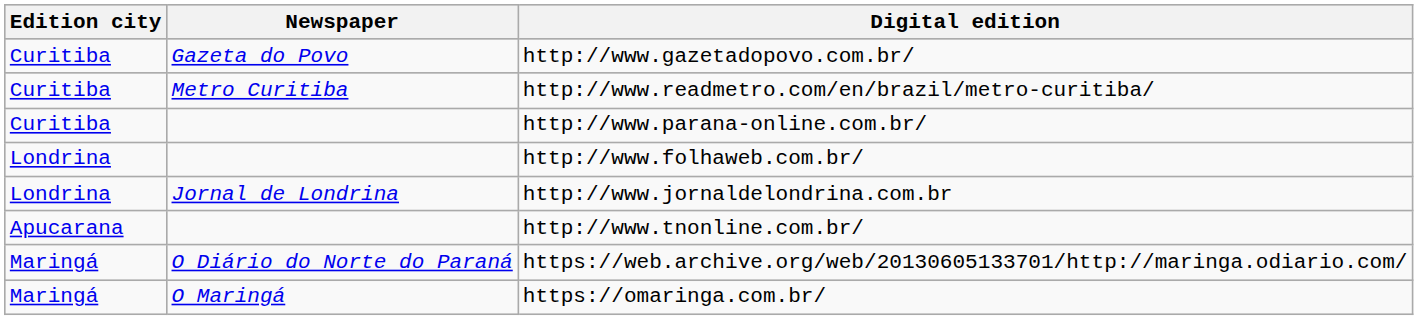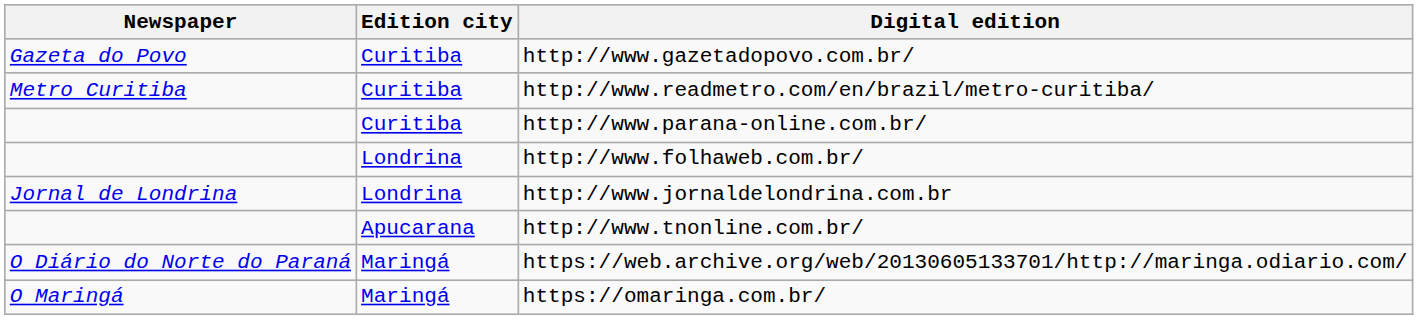 <table class="wikitable sortable">
 <tr style="text-align:center">
+<th>Newspaper</th>
 <th>Edition city</th>
-<th>Newspaper</th>
 <th>Digital edition</th>
 </tr>
 <tr>
+<td><em><a href='#'>Gazeta do Povo</a></em></td>
 <td><a href='#'>Curitiba</a></td>
-<td><em><a href='#'>Gazeta do Povo</a></em></td>
 <td>http://www.gazetadopovo.com.br/</td>
 </tr>
 <tr>
+<td><em><a href='#'>Metro Curitiba</a></em></td>
 <td><a href='#'>Curitiba</a></td>
-<td><em><a href='#'>Metro Curitiba</a></em></td>
 <td>http://www.readmetro.com/en/brazil/metro-curitiba/</td>
 </tr>
 <tr>
+<td><em></em></td>
 <td><a href='#'>Curitiba</a></td>
-<td><em></em></td>
 <td>http://www.parana-online.com.br/</td>
 </tr>
 <tr>
+<td><em></em></td>
 <td><a href='#'>Londrina</a></td>
-<td><em></em></td>
 <td>http://www.folhaweb.com.br/</td>
 </tr>
 <tr>
+<td><em><a href='#'>Jornal de Londrina</a></em></td>
 <td><a href='#'>Londrina</a></td>
-<td><em><a href='#'>Jornal de Londrina</a></em></td>
 <td>http://www.jornaldelondrina.com.br</td>
 </tr>
 <tr>
+<td><em></em></td>
 <td><a href='#'>Apucarana</a></td>
-<td><em></em></td>
 <td>http://www.tnonline.com.br/</td>
 </tr>
 <tr>
+<td><em><a href='#'>O Diário do Norte do Paraná</a></em></td>
 <td><a href='#'>Maringá</a></td>
-<td><em><a href='#'>O Diário do Norte do Paraná</a></em></td>
 <td>https://web.archive.org/web/20130605133701/http://maringa.odiario.com/</td>
 </tr>
 <tr>
+<td><em><a href='#'>O Maringá</a></em></td>
 <td><a href='#'>Maringá</a></td>
-<td><em><a href='#'>O Maringá</a></em></td>
 <td>https://omaringa.com.br/</td>
 </tr>
 </table>
